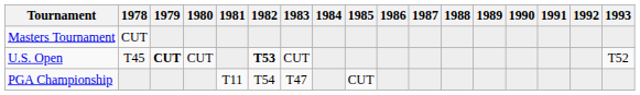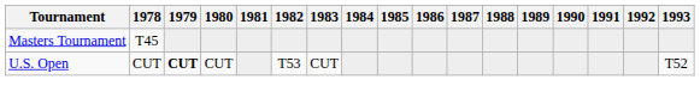 <table class="wikitable" style="font-size:95%;text-align:center;">
 <tr>
 <th>Tournament</th>
 <th>1978</th>
 <th>1979</th>
 <th>1980</th>
 <th>1981</th>
 <th>1982</th>
 <th>1983</th>
 <th>1984</th>
 <th>1985</th>
 <th>1986</th>
 <th>1987</th>
 <th>1988</th>
 <th>1989</th>
 <th>1990</th>
 <th>1991</th>
 <th>1992</th>
 <th>1993</th>
 </tr>
 <tr>
 <td align="left"><a href='#'>Masters Tournament</a></td>
-<td>CUT</td>
+<td>T45</td>
 <td style="background:#eeeeee;"></td>
 <td style="background:#eeeeee;"></td>
 <td style="background:#eeeeee;"></td>
 <td style="background:#eeeeee;"></td>
 <td style="background:#eeeeee;"></td>
 <td style="background:#eeeeee;"></td>
 <td style="background:#eeeeee;"></td>
 <td style="background:#eeeeee;"></td>
 <td style="background:#eeeeee;"></td>
 <td style="background:#eeeeee;"></td>
 <td style="background:#eeeeee;"></td>
 <td style="background:#eeeeee;"></td>
 <td style="background:#eeeeee;"></td>
 <td style="background:#eeeeee;"></td>
 <td style="background:#eeeeee;"></td>
 </tr>
 <tr>
 <td align="left"><a href='#'>U.S. Open</a></td>
-<td>T45</td>
+<td>CUT</td>
 <td><strong>CUT</strong></td>
 <td>CUT</td>
 <td style="background:#eeeeee;"></td>
-<td><strong>T53</strong></td>
+<td>T53</td>
 <td>CUT</td>
 <td style="background:#eeeeee;"></td>
 <td style="background:#eeeeee;"></td>
 <td style="background:#eeeeee;"></td>
 <td style="background:#eeeeee;"></td>
 <td style="background:#eeeeee;"></td>
 <td style="background:#eeeeee;"></td>
 <td style="background:#eeeeee;"></td>
 <td style="background:#eeeeee;"></td>
 <td style="background:#eeeeee;"></td>
 <td>T52</td>
 </tr>
-<tr>
-<td style="text-align:left;"><a href='#'>PGA Championship</a></td>
-<td style="background:#eeeeee;"></td>
-<td style="background:#eeeeee;"></td>
-<td style="background:#eeeeee;"></td>
-<td>T11</td>
-<td>T54</td>
-<td>T47</td>
-<td style="background:#eeeeee;"></td>
-<td>CUT</td>
-<td style="background:#eeeeee;"></td>
-<td style="background:#eeeeee;"></td>
-<td style="background:#eeeeee;"></td>
-<td style="background:#eeeeee;"></td>
-<td style="background:#eeeeee;"></td>
-<td style="background:#eeeeee;"></td>
-<td style="background:#eeeeee;"></td>
-<td style="background:#eeeeee;"></td>
-</tr>
 </table>
